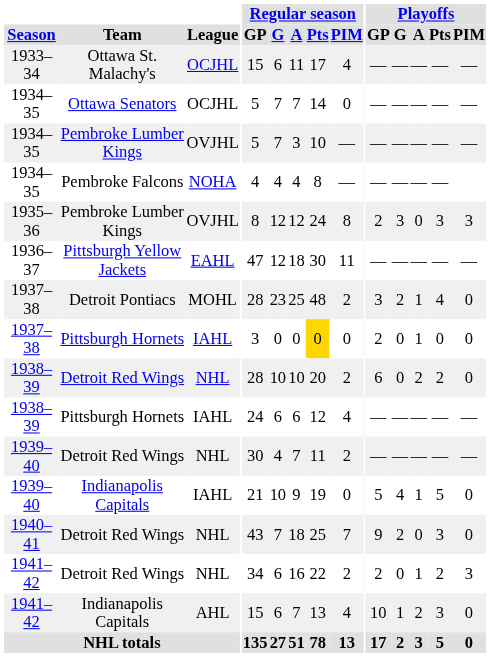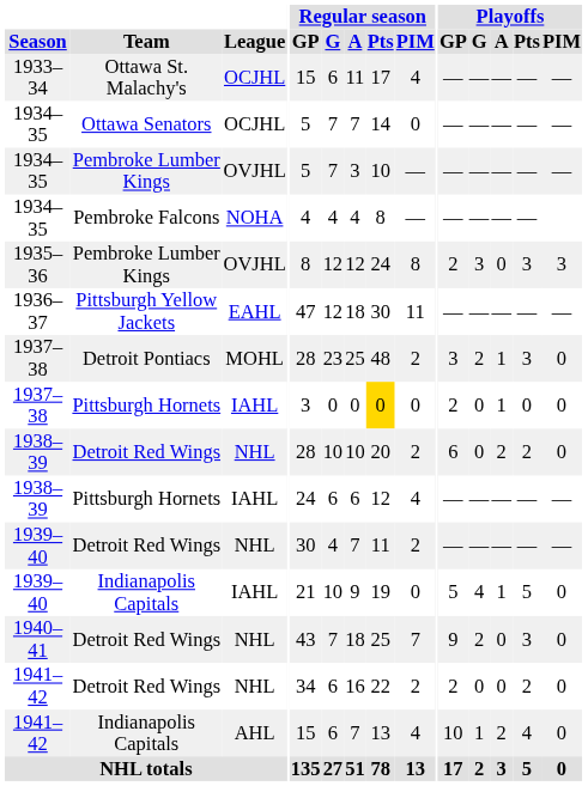 <table border="0" cellpadding="1" cellspacing="0" style="text-align:center; width:75%">
 <tr bgcolor="#e0e0e0">
 <th colspan="3" bgcolor="#ffffff"></th>
 <th rowspan="99" bgcolor="#ffffff"></th>
 <th colspan="5"><a href='#'>Regular season</a></th>
 <th rowspan="99" bgcolor="#ffffff"></th>
 <th colspan="5"><a href='#'>Playoffs</a></th>
 </tr>
 <tr bgcolor="#e0e0e0">
 <th><a href='#'>Season</a></th>
 <th>Team</th>
 <th>League</th>
 <th>GP</th>
 <th><a href='#'>G</a></th>
 <th><a href='#'>A</a></th>
 <th><a href='#'>Pts</a></th>
 <th><a href='#'>PIM</a></th>
 <th>GP</th>
 <th>G</th>
 <th>A</th>
 <th>Pts</th>
 <th>PIM</th>
 </tr>
 <tr align="center" bgcolor="#f0f0f0">
 <td>1933–34</td>
 <td>Ottawa St. Malachy's</td>
 <td><a href='#'>OCJHL</a></td>
 <td>15</td>
 <td>6</td>
 <td>11</td>
 <td>17</td>
 <td>4</td>
 <td>—</td>
 <td>—</td>
 <td>—</td>
 <td>—</td>
 <td>—</td>
 </tr>
 <tr align="center">
 <td>1934–35</td>
 <td><a href='#'>Ottawa Senators</a></td>
 <td>OCJHL</td>
 <td>5</td>
 <td>7</td>
 <td>7</td>
 <td>14</td>
 <td>0</td>
 <td>—</td>
 <td>—</td>
 <td>—</td>
 <td>—</td>
 <td>—</td>
 </tr>
 <tr align="center" bgcolor="#f0f0f0">
 <td>1934–35</td>
 <td><a href='#'>Pembroke Lumber Kings</a></td>
 <td>OVJHL</td>
 <td>5</td>
 <td>7</td>
 <td>3</td>
 <td>10</td>
 <td>—</td>
 <td>—</td>
 <td>—</td>
 <td>—</td>
 <td>—</td>
 <td>—</td>
 </tr>
 <tr align="center">
 <td>1934–35</td>
 <td>Pembroke Falcons</td>
 <td><a href='#'>NOHA</a></td>
 <td>4</td>
 <td>4</td>
 <td>4</td>
 <td>8</td>
 <td>—</td>
 <td>—</td>
 <td>—</td>
 <td>—</td>
 <td>—</td>
 </tr>
 <tr align="center" bgcolor="#f0f0f0">
 <td>1935–36</td>
 <td>Pembroke Lumber Kings</td>
 <td>OVJHL</td>
 <td>8</td>
 <td>12</td>
 <td>12</td>
 <td>24</td>
 <td>8</td>
 <td>2</td>
 <td>3</td>
 <td>0</td>
 <td>3</td>
 <td>3</td>
 </tr>
 <tr align="center">
 <td>1936–37</td>
 <td><a href='#'>Pittsburgh Yellow Jackets</a></td>
 <td><a href='#'>EAHL</a></td>
 <td>47</td>
 <td>12</td>
 <td>18</td>
 <td>30</td>
 <td>11</td>
 <td>—</td>
 <td>—</td>
 <td>—</td>
 <td>—</td>
 <td>—</td>
 </tr>
 <tr align="center" bgcolor="#f0f0f0">
 <td>1937–38</td>
 <td>Detroit Pontiacs</td>
 <td>MOHL</td>
 <td>28</td>
 <td>23</td>
 <td>25</td>
 <td>48</td>
 <td>2</td>
 <td>3</td>
 <td>2</td>
 <td>1</td>
-<td>4</td>
+<td>3</td>
 <td>0</td>
 </tr>
 <tr align="center">
 <td><a href='#'>1937–38</a></td>
 <td><a href='#'>Pittsburgh Hornets</a></td>
 <td><a href='#'>IAHL</a></td>
 <td>3</td>
 <td>0</td>
 <td>0</td>
 <td style="background: gold;">0</td>
 <td>0</td>
 <td>2</td>
 <td>0</td>
 <td>1</td>
 <td>0</td>
 <td>0</td>
 </tr>
 <tr align="center" bgcolor="#f0f0f0">
 <td><a href='#'>1938–39</a></td>
 <td><a href='#'>Detroit Red Wings</a></td>
 <td><a href='#'>NHL</a></td>
 <td>28</td>
 <td>10</td>
 <td>10</td>
 <td>20</td>
 <td>2</td>
 <td>6</td>
 <td>0</td>
 <td>2</td>
 <td>2</td>
 <td>0</td>
 </tr>
 <tr align="center">
 <td><a href='#'>1938–39</a></td>
 <td>Pittsburgh Hornets</td>
 <td>IAHL</td>
 <td>24</td>
 <td>6</td>
 <td>6</td>
 <td>12</td>
 <td>4</td>
 <td>—</td>
 <td>—</td>
 <td>—</td>
 <td>—</td>
 <td>—</td>
 </tr>
 <tr align="center" bgcolor="#f0f0f0">
 <td><a href='#'>1939–40</a></td>
 <td>Detroit Red Wings</td>
 <td>NHL</td>
 <td>30</td>
 <td>4</td>
 <td>7</td>
 <td>11</td>
 <td>2</td>
 <td>—</td>
 <td>—</td>
 <td>—</td>
 <td>—</td>
 <td>—</td>
 </tr>
 <tr align="center">
 <td><a href='#'>1939–40</a></td>
 <td><a href='#'>Indianapolis Capitals</a></td>
 <td>IAHL</td>
 <td>21</td>
 <td>10</td>
 <td>9</td>
 <td>19</td>
 <td>0</td>
 <td>5</td>
 <td>4</td>
 <td>1</td>
 <td>5</td>
 <td>0</td>
 </tr>
 <tr align="center" bgcolor="#f0f0f0">
 <td><a href='#'>1940–41</a></td>
 <td>Detroit Red Wings</td>
 <td>NHL</td>
 <td>43</td>
 <td>7</td>
 <td>18</td>
 <td>25</td>
 <td>7</td>
 <td>9</td>
 <td>2</td>
 <td>0</td>
 <td>3</td>
 <td>0</td>
 </tr>
 <tr align="center">
 <td><a href='#'>1941–42</a></td>
 <td>Detroit Red Wings</td>
 <td>NHL</td>
 <td>34</td>
 <td>6</td>
 <td>16</td>
 <td>22</td>
 <td>2</td>
 <td>2</td>
 <td>0</td>
-<td>1</td>
+<td>0</td>
 <td>2</td>
-<td>3</td>
+<td>0</td>
 </tr>
 <tr align="center" bgcolor="#f0f0f0">
 <td><a href='#'>1941–42</a></td>
 <td>Indianapolis Capitals</td>
 <td>AHL</td>
 <td>15</td>
 <td>6</td>
 <td>7</td>
 <td>13</td>
 <td>4</td>
 <td>10</td>
 <td>1</td>
 <td>2</td>
-<td>3</td>
+<td>4</td>
 <td>0</td>
 </tr>
 <tr align="center" bgcolor="#e0e0e0">
 <th colspan="3">NHL totals</th>
 <th>135</th>
 <th>27</th>
 <th>51</th>
 <th>78</th>
 <th>13</th>
 <th>17</th>
 <th>2</th>
 <th>3</th>
 <th>5</th>
 <th>0</th>
 </tr>
 </table>
